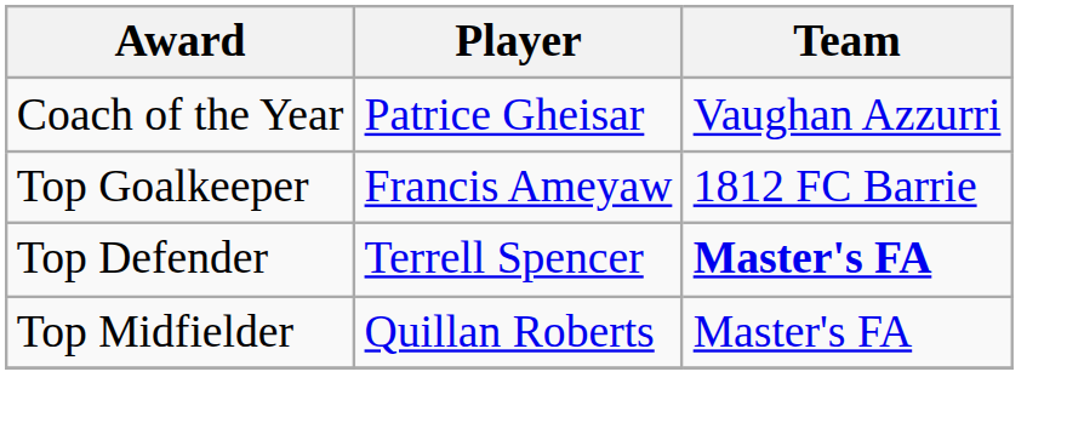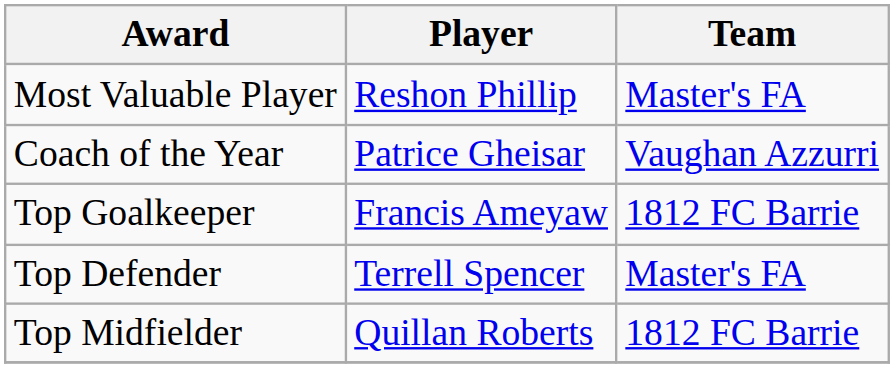 <table class="wikitable">
 <tr>
 <th>Award</th>
 <th>Player</th>
 <th>Team</th>
+</tr>
+<tr>
+<td>Most Valuable Player</td>
+<td> <a href='#'>Reshon Phillip</a></td>
+<td><a href='#'>Master's FA</a></td>
 </tr>
 <tr>
 <td>Coach of the Year</td>
 <td> <a href='#'>Patrice Gheisar</a></td>
 <td><a href='#'>Vaughan Azzurri</a></td>
 </tr>
 <tr>
 <td>Top Goalkeeper</td>
 <td> <a href='#'>Francis Ameyaw</a></td>
 <td><a href='#'>1812 FC Barrie</a></td>
 </tr>
 <tr>
 <td>Top Defender</td>
 <td> <a href='#'>Terrell Spencer</a></td>
-<td><strong><a href='#'>Master's FA</a></strong></td>
+<td><a href='#'>Master's FA</a></td>
 </tr>
 <tr>
 <td>Top Midfielder</td>
 <td> <a href='#'>Quillan Roberts</a></td>
-<td><a href='#'>Master's FA</a></td>
+<td><a href='#'>1812 FC Barrie</a></td>
 </tr>
 <tr>
 </tr>
 </table>
